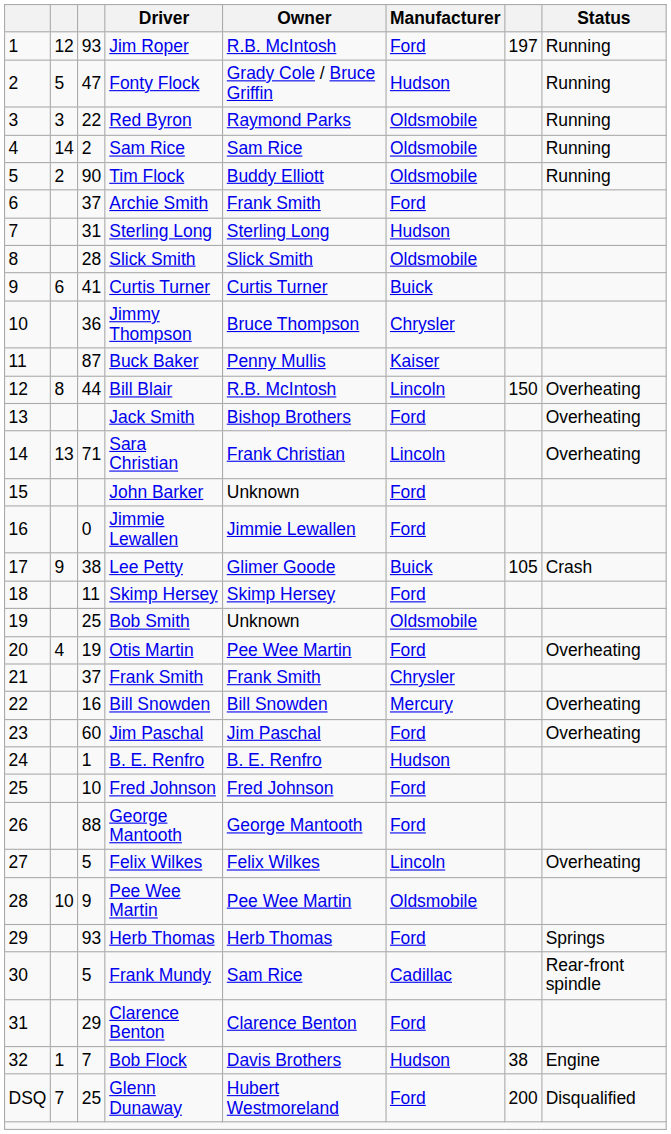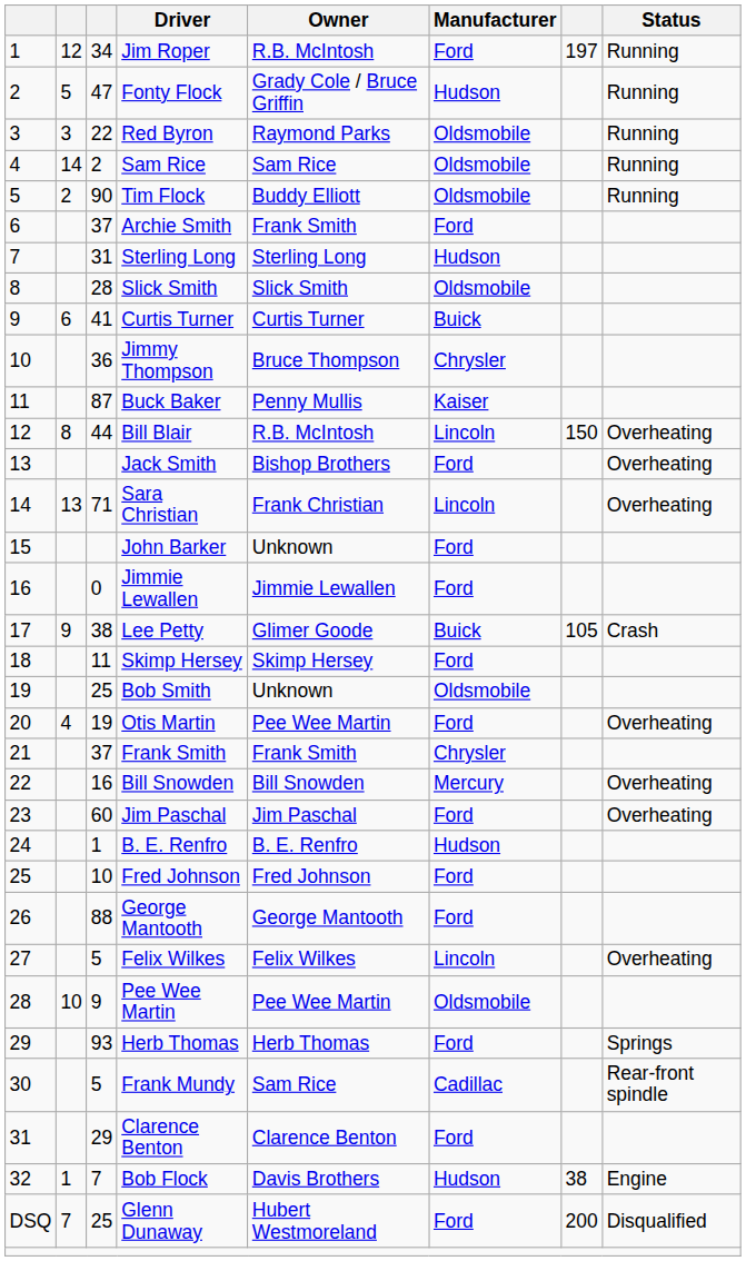 <table class="wikitable" border="1">
 <tr>
 <th scope="col"></th>
 <th scope="col"></th>
 <th scope="col"></th>
 <th scope="col">Driver</th>
 <th scope="col">Owner</th>
 <th scope="col">Manufacturer</th>
 <th scope="col"></th>
 <th scope="col">Status</th>
 </tr>
 <tr>
 <td scope="row">1</td>
 <td>12</td>
-<td>93</td>
+<td>34</td>
 <td><a href='#'>Jim Roper</a></td>
 <td><a href='#'>R.B. McIntosh</a></td>
 <td><a href='#'>Ford</a></td>
 <td>197</td>
 <td>Running</td>
 </tr>
 <tr>
 <td scope="row">2</td>
 <td>5</td>
 <td>47</td>
 <td><a href='#'>Fonty Flock</a></td>
 <td><a href='#'>Grady Cole</a> / <a href='#'>Bruce Griffin</a></td>
 <td><a href='#'>Hudson</a></td>
 <td></td>
 <td>Running</td>
 </tr>
 <tr>
 <td scope="row">3</td>
 <td>3</td>
 <td>22</td>
 <td><a href='#'>Red Byron</a></td>
 <td><a href='#'>Raymond Parks</a></td>
 <td><a href='#'>Oldsmobile</a></td>
 <td></td>
 <td>Running</td>
 </tr>
 <tr>
 <td scope="row">4</td>
 <td>14</td>
 <td>2</td>
 <td><a href='#'>Sam Rice</a></td>
 <td><a href='#'>Sam Rice</a></td>
 <td><a href='#'>Oldsmobile</a></td>
 <td></td>
 <td>Running</td>
 </tr>
 <tr>
 <td scope="row">5</td>
 <td>2</td>
 <td>90</td>
 <td><a href='#'>Tim Flock</a></td>
 <td><a href='#'>Buddy Elliott</a></td>
 <td><a href='#'>Oldsmobile</a></td>
 <td></td>
 <td>Running</td>
 </tr>
 <tr>
 <td scope="row">6</td>
 <td></td>
 <td>37</td>
 <td><a href='#'>Archie Smith</a></td>
 <td><a href='#'>Frank Smith</a></td>
 <td><a href='#'>Ford</a></td>
 <td></td>
 <td></td>
 </tr>
 <tr>
 <td scope="row">7</td>
 <td></td>
 <td>31</td>
 <td><a href='#'>Sterling Long</a></td>
 <td><a href='#'>Sterling Long</a></td>
 <td><a href='#'>Hudson</a></td>
 <td></td>
 <td></td>
 </tr>
 <tr>
 <td scope="row">8</td>
 <td></td>
 <td>28</td>
 <td><a href='#'>Slick Smith</a></td>
 <td><a href='#'>Slick Smith</a></td>
 <td><a href='#'>Oldsmobile</a></td>
 <td></td>
 <td></td>
 </tr>
 <tr>
 <td scope="row">9</td>
 <td>6</td>
 <td>41</td>
 <td><a href='#'>Curtis Turner</a></td>
 <td><a href='#'>Curtis Turner</a></td>
 <td><a href='#'>Buick</a></td>
 <td></td>
 <td></td>
 </tr>
 <tr>
 <td scope="row">10</td>
 <td></td>
 <td>36</td>
 <td><a href='#'>Jimmy Thompson</a></td>
 <td><a href='#'>Bruce Thompson</a></td>
 <td><a href='#'>Chrysler</a></td>
 <td></td>
 <td></td>
 </tr>
 <tr>
 <td scope="row">11</td>
 <td></td>
 <td>87</td>
 <td><a href='#'>Buck Baker</a></td>
 <td><a href='#'>Penny Mullis</a></td>
 <td><a href='#'>Kaiser</a></td>
 <td></td>
 <td></td>
 </tr>
 <tr>
 <td scope="row">12</td>
 <td>8</td>
 <td>44</td>
 <td><a href='#'>Bill Blair</a></td>
 <td><a href='#'>R.B. McIntosh</a></td>
 <td><a href='#'>Lincoln</a></td>
 <td>150</td>
 <td>Overheating</td>
 </tr>
 <tr>
 <td scope="row">13</td>
 <td></td>
 <td></td>
 <td><a href='#'>Jack Smith</a></td>
 <td><a href='#'>Bishop Brothers</a></td>
 <td><a href='#'>Ford</a></td>
 <td></td>
 <td>Overheating</td>
 </tr>
 <tr>
 <td scope="row">14</td>
 <td>13</td>
 <td>71</td>
 <td><a href='#'>Sara Christian</a></td>
 <td><a href='#'>Frank Christian</a></td>
 <td><a href='#'>Lincoln</a></td>
 <td></td>
 <td>Overheating</td>
 </tr>
 <tr>
 <td scope="row">15</td>
 <td></td>
 <td></td>
 <td><a href='#'>John Barker</a></td>
 <td>Unknown</td>
 <td><a href='#'>Ford</a></td>
 <td></td>
 <td></td>
 </tr>
 <tr>
 <td scope="row">16</td>
 <td></td>
 <td>0</td>
 <td><a href='#'>Jimmie Lewallen</a></td>
 <td><a href='#'>Jimmie Lewallen</a></td>
 <td><a href='#'>Ford</a></td>
 <td></td>
 <td></td>
 </tr>
 <tr>
 <td scope="row">17</td>
 <td>9</td>
 <td>38</td>
 <td><a href='#'>Lee Petty</a></td>
 <td><a href='#'>Glimer Goode</a></td>
 <td><a href='#'>Buick</a></td>
 <td>105</td>
 <td>Crash</td>
 </tr>
 <tr>
 <td scope="row">18</td>
 <td></td>
 <td>11</td>
 <td><a href='#'>Skimp Hersey</a></td>
 <td><a href='#'>Skimp Hersey</a></td>
 <td><a href='#'>Ford</a></td>
 <td></td>
 <td></td>
 </tr>
 <tr>
 <td scope="row">19</td>
 <td></td>
 <td>25</td>
 <td><a href='#'>Bob Smith</a></td>
 <td>Unknown</td>
 <td><a href='#'>Oldsmobile</a></td>
 <td></td>
 <td></td>
 </tr>
 <tr>
 <td scope="row">20</td>
 <td>4</td>
 <td>19</td>
 <td><a href='#'>Otis Martin</a></td>
 <td><a href='#'>Pee Wee Martin</a></td>
 <td><a href='#'>Ford</a></td>
 <td></td>
 <td>Overheating</td>
 </tr>
 <tr>
 <td scope="row">21</td>
 <td></td>
 <td>37</td>
 <td><a href='#'>Frank Smith</a></td>
 <td><a href='#'>Frank Smith</a></td>
 <td><a href='#'>Chrysler</a></td>
 <td></td>
 <td></td>
 </tr>
 <tr>
 <td scope="row">22</td>
 <td></td>
 <td>16</td>
 <td><a href='#'>Bill Snowden</a></td>
 <td><a href='#'>Bill Snowden</a></td>
 <td><a href='#'>Mercury</a></td>
 <td></td>
 <td>Overheating</td>
 </tr>
 <tr>
 <td scope="row">23</td>
 <td></td>
 <td>60</td>
 <td><a href='#'>Jim Paschal</a></td>
 <td><a href='#'>Jim Paschal</a></td>
 <td><a href='#'>Ford</a></td>
 <td></td>
 <td>Overheating</td>
 </tr>
 <tr>
 <td scope="row">24</td>
 <td></td>
 <td>1</td>
 <td><a href='#'>B. E. Renfro</a></td>
 <td><a href='#'>B. E. Renfro</a></td>
 <td><a href='#'>Hudson</a></td>
 <td></td>
 <td></td>
 </tr>
 <tr>
 <td scope="row">25</td>
 <td></td>
 <td>10</td>
 <td><a href='#'>Fred Johnson</a></td>
 <td><a href='#'>Fred Johnson</a></td>
 <td><a href='#'>Ford</a></td>
 <td></td>
 <td></td>
 </tr>
 <tr>
 <td scope="row">26</td>
 <td></td>
 <td>88</td>
 <td><a href='#'>George Mantooth</a></td>
 <td><a href='#'>George Mantooth</a></td>
 <td><a href='#'>Ford</a></td>
 <td></td>
 <td></td>
 </tr>
 <tr>
 <td scope="row">27</td>
 <td></td>
 <td>5</td>
 <td><a href='#'>Felix Wilkes</a></td>
 <td><a href='#'>Felix Wilkes</a></td>
 <td><a href='#'>Lincoln</a></td>
 <td></td>
 <td>Overheating</td>
 </tr>
 <tr>
 <td scope="row">28</td>
 <td>10</td>
 <td>9</td>
 <td><a href='#'>Pee Wee Martin</a></td>
 <td><a href='#'>Pee Wee Martin</a></td>
 <td><a href='#'>Oldsmobile</a></td>
 <td></td>
 <td></td>
 </tr>
 <tr>
 <td scope="row">29</td>
 <td></td>
 <td>93</td>
 <td><a href='#'>Herb Thomas</a></td>
 <td><a href='#'>Herb Thomas</a></td>
 <td><a href='#'>Ford</a></td>
 <td></td>
 <td>Springs</td>
 </tr>
 <tr>
 <td scope="row">30</td>
 <td></td>
 <td>5</td>
 <td><a href='#'>Frank Mundy</a></td>
 <td><a href='#'>Sam Rice</a></td>
 <td><a href='#'>Cadillac</a></td>
 <td></td>
 <td>Rear-front spindle</td>
 </tr>
 <tr>
 <td scope="row">31</td>
 <td></td>
 <td>29</td>
 <td><a href='#'>Clarence Benton</a></td>
 <td><a href='#'>Clarence Benton</a></td>
 <td><a href='#'>Ford</a></td>
 <td></td>
 <td></td>
 </tr>
 <tr>
 <td scope="row">32</td>
 <td>1</td>
 <td>7</td>
 <td><a href='#'>Bob Flock</a></td>
 <td><a href='#'>Davis Brothers</a></td>
 <td><a href='#'>Hudson</a></td>
 <td>38</td>
 <td>Engine</td>
 </tr>
 <tr>
 <td scope="row">DSQ</td>
 <td>7</td>
 <td>25</td>
 <td><a href='#'>Glenn Dunaway</a></td>
 <td><a href='#'>Hubert Westmoreland</a></td>
 <td><a href='#'>Ford</a></td>
 <td>200</td>
 <td>Disqualified</td>
 </tr>
 <tr class="sortbottom">
 <td colspan="8"></td>
 </tr>
 </table>
